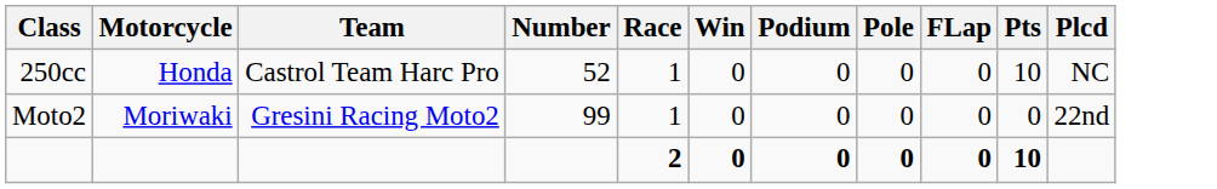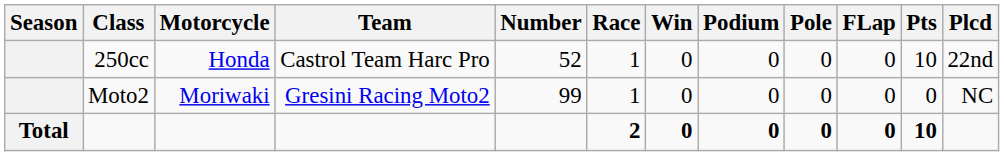 <table class="wikitable" style=text-align:right>
 <tr>
+<th>Season</th>
 <th>Class</th>
 <th>Motorcycle</th>
 <th>Team</th>
 <th>Number</th>
 <th>Race</th>
 <th>Win</th>
 <th>Podium</th>
 <th>Pole</th>
 <th>FLap</th>
 <th>Pts</th>
 <th>Plcd</th>
 </tr>
 <tr>
+<th></th>
 <td>250cc</td>
 <td><a href='#'>Honda</a></td>
 <td>Castrol Team Harc Pro</td>
 <td>52</td>
 <td>1</td>
 <td>0</td>
 <td>0</td>
 <td>0</td>
 <td>0</td>
 <td>10</td>
-<td>NC</td>
+<td>22nd</td>
 </tr>
 <tr>
+<th></th>
 <td>Moto2</td>
 <td><a href='#'>Moriwaki</a></td>
 <td><a href='#'>Gresini Racing Moto2</a></td>
 <td>99</td>
 <td>1</td>
 <td>0</td>
 <td>0</td>
 <td>0</td>
 <td>0</td>
 <td>0</td>
-<td>22nd</td>
+<td>NC</td>
 </tr>
 <tr>
+<th>Total</th>
 <td></td>
 <td></td>
 <td></td>
 <td></td>
 <td><strong>2</strong></td>
 <td><strong>0</strong></td>
 <td><strong>0</strong></td>
 <td><strong>0</strong></td>
 <td><strong>0</strong></td>
 <td><strong>10</strong></td>
 <td></td>
 </tr>
 </table>
